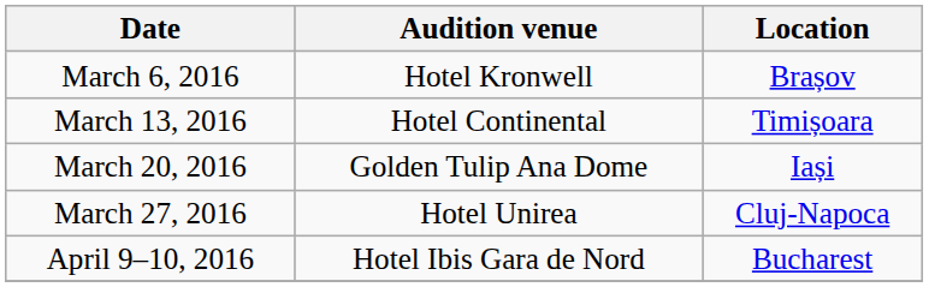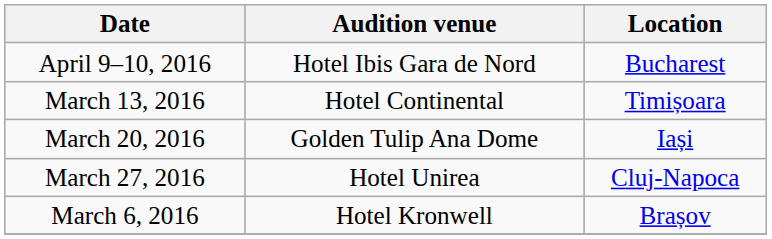 <table class="wikitable" style="text-align:center; line-height:17px; width:55%;">
 <tr>
 <th>Date</th>
 <th>Audition venue</th>
 <th>Location</th>
 </tr>
 <tr>
-<td>March 6, 2016</td>
-<td>Hotel Kronwell</td>
-<td><a href='#'>Brașov</a></td>
+<td>April 9–10, 2016</td>
+<td>Hotel Ibis Gara de Nord</td>
+<td><a href='#'>Bucharest</a></td>
 </tr>
 <tr>
 <td>March 13, 2016</td>
 <td>Hotel Continental</td>
 <td><a href='#'>Timișoara</a></td>
 </tr>
 <tr>
 <td>March 20, 2016</td>
 <td>Golden Tulip Ana Dome</td>
 <td><a href='#'>Iași</a></td>
 </tr>
 <tr>
 <td>March 27, 2016</td>
 <td>Hotel Unirea</td>
 <td><a href='#'>Cluj-Napoca</a></td>
 </tr>
 <tr>
-<td>April 9–10, 2016</td>
-<td>Hotel Ibis Gara de Nord</td>
-<td><a href='#'>Bucharest</a></td>
+<td>March 6, 2016</td>
+<td>Hotel Kronwell</td>
+<td><a href='#'>Brașov</a></td>
 </tr>
 <tr>
 </tr>
 </table>
